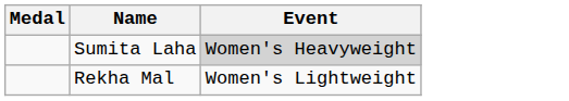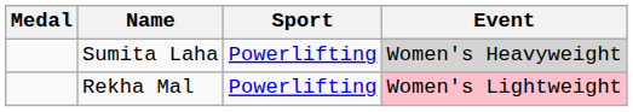 <table class="wikitable sortable"  style="font-size:95%">
 <tr>
 <th>Medal</th>
 <th>Name</th>
+<th>Sport</th>
 <th>Event</th>
 </tr>
 <tr>
 <td></td>
 <td>Sumita Laha</td>
+<td><a href='#'>Powerlifting</a></td>
 <td style="background: lightgrey;">Women's Heavyweight</td>
 </tr>
 <tr>
 <td></td>
 <td>Rekha Mal</td>
-<td>Women's Lightweight</td>
+<td><a href='#'>Powerlifting</a></td>
+<td style="background: pink;">Women's Lightweight</td>
 </tr>
 </table>
